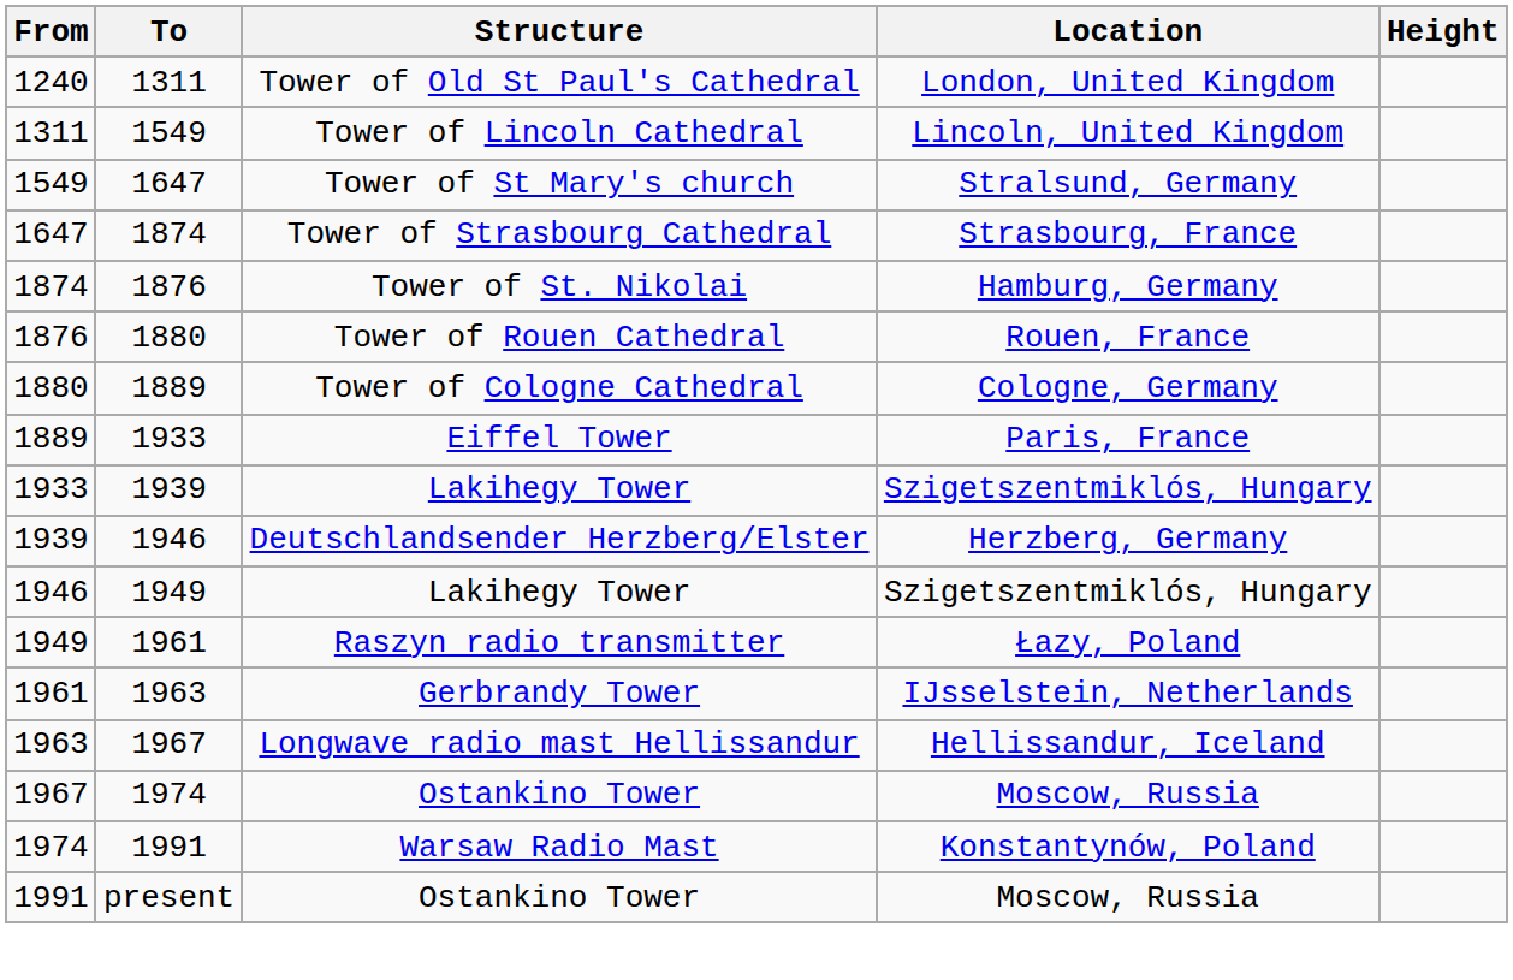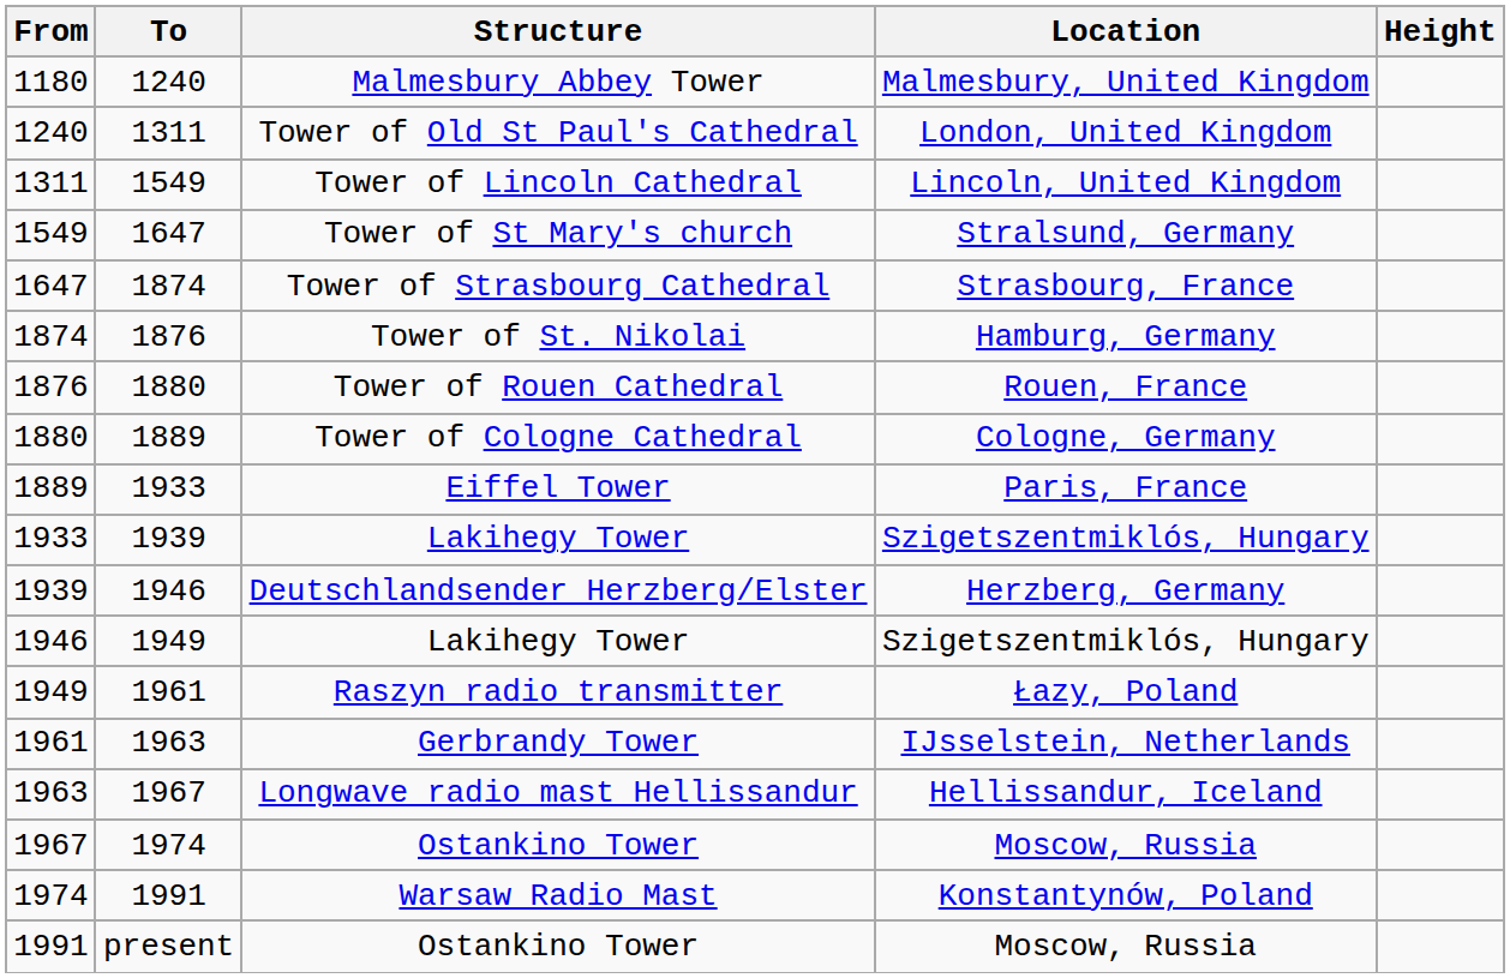 <table class="sortable wikitable" style="text-align: center;" cellpadding="2">
 <tr style="background: #ececec;">
 <th>From</th>
 <th>To</th>
 <th>Structure</th>
 <th>Location</th>
 <th>Height</th>
+</tr>
+<tr>
+<td>1180</td>
+<td>1240</td>
+<td><a href='#'>Malmesbury Abbey</a> Tower</td>
+<td><a href='#'>Malmesbury, United Kingdom</a></td>
+<td></td>
 </tr>
 <tr>
 <td>1240</td>
 <td>1311</td>
 <td>Tower of <a href='#'>Old St Paul's Cathedral</a></td>
 <td><a href='#'>London, United Kingdom</a></td>
 <td></td>
 </tr>
 <tr>
 <td>1311</td>
 <td>1549</td>
 <td>Tower of <a href='#'>Lincoln Cathedral</a></td>
 <td><a href='#'>Lincoln, United Kingdom</a></td>
 <td></td>
 </tr>
 <tr>
 <td>1549</td>
 <td>1647</td>
 <td>Tower of <a href='#'>St Mary's church</a></td>
 <td><a href='#'>Stralsund, Germany</a></td>
 <td></td>
 </tr>
 <tr>
 <td>1647</td>
 <td>1874</td>
 <td>Tower of <a href='#'>Strasbourg Cathedral</a></td>
 <td><a href='#'>Strasbourg, France</a></td>
 <td></td>
 </tr>
 <tr>
 <td>1874</td>
 <td>1876</td>
 <td>Tower of <a href='#'>St. Nikolai</a></td>
 <td><a href='#'>Hamburg, Germany</a></td>
 <td></td>
 </tr>
 <tr>
 <td>1876</td>
 <td>1880</td>
 <td>Tower of <a href='#'>Rouen Cathedral</a></td>
 <td><a href='#'>Rouen, France</a></td>
 <td></td>
 </tr>
 <tr>
 <td>1880</td>
 <td>1889</td>
 <td>Tower of <a href='#'>Cologne Cathedral</a></td>
 <td><a href='#'>Cologne, Germany</a></td>
 <td></td>
 </tr>
 <tr>
 <td>1889</td>
 <td>1933</td>
 <td><a href='#'>Eiffel Tower</a></td>
 <td><a href='#'>Paris, France</a></td>
 <td></td>
 </tr>
 <tr>
 <td>1933</td>
 <td>1939</td>
 <td><a href='#'>Lakihegy Tower</a></td>
 <td><a href='#'>Szigetszentmiklós, Hungary</a></td>
 <td></td>
 </tr>
 <tr>
 <td>1939</td>
 <td>1946</td>
 <td><a href='#'>Deutschlandsender Herzberg/Elster</a></td>
 <td><a href='#'>Herzberg, Germany</a></td>
 <td></td>
 </tr>
 <tr>
 <td>1946</td>
 <td>1949</td>
 <td>Lakihegy Tower</td>
 <td>Szigetszentmiklós, Hungary</td>
 <td></td>
 </tr>
 <tr>
 <td>1949</td>
 <td>1961</td>
 <td><a href='#'>Raszyn radio transmitter</a></td>
 <td><a href='#'>Łazy, Poland</a></td>
 <td></td>
 </tr>
 <tr>
 <td>1961</td>
 <td>1963</td>
 <td><a href='#'>Gerbrandy Tower</a></td>
 <td><a href='#'>IJsselstein, Netherlands</a></td>
 <td></td>
 </tr>
 <tr>
 <td>1963</td>
 <td>1967</td>
 <td><a href='#'>Longwave radio mast Hellissandur</a></td>
 <td><a href='#'>Hellissandur, Iceland</a></td>
 <td></td>
 </tr>
 <tr>
 <td>1967</td>
 <td>1974</td>
 <td><a href='#'>Ostankino Tower</a></td>
 <td><a href='#'>Moscow, Russia</a></td>
 <td></td>
 </tr>
 <tr>
 <td>1974</td>
 <td>1991</td>
 <td><a href='#'>Warsaw Radio Mast</a></td>
 <td><a href='#'>Konstantynów, Poland</a></td>
 <td></td>
 </tr>
 <tr>
 <td>1991</td>
 <td>present</td>
 <td>Ostankino Tower</td>
 <td>Moscow, Russia</td>
 <td></td>
 </tr>
 </table>
